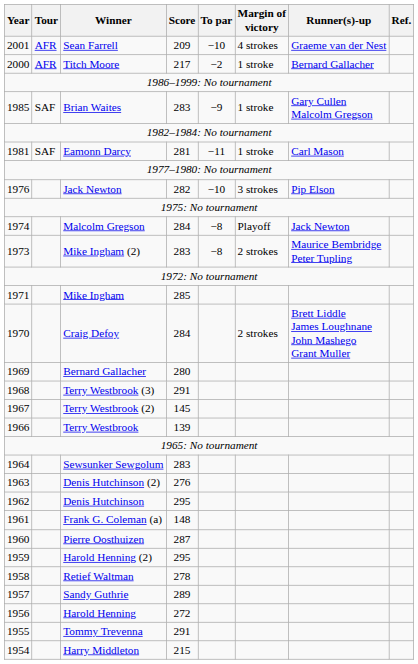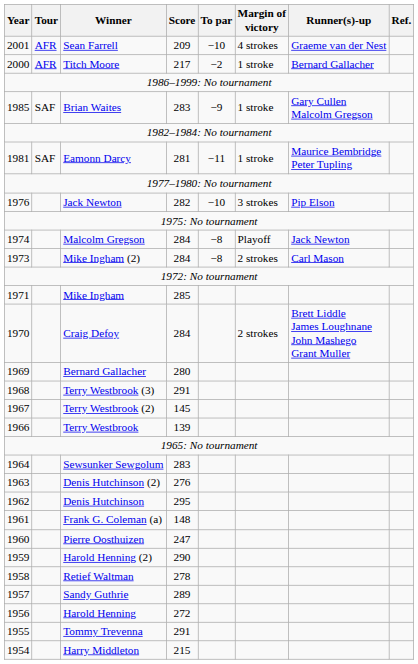 <table class=wikitable style="font-size:95%">
 <tr>
 <th>Year</th>
 <th>Tour</th>
 <th>Winner</th>
 <th>Score</th>
 <th>To par</th>
 <th>Margin of<br>victory</th>
 <th>Runner(s)-up</th>
 <th>Ref.</th>
 </tr>
 <tr>
 <td>2001</td>
 <td><a href='#'>AFR</a></td>
 <td> <a href='#'>Sean Farrell</a></td>
 <td align=center>209</td>
 <td align=center>−10</td>
 <td>4 strokes</td>
 <td> <a href='#'>Graeme van der Nest</a></td>
 <td></td>
 </tr>
 <tr>
 <td>2000</td>
 <td><a href='#'>AFR</a></td>
 <td> <a href='#'>Titch Moore</a></td>
 <td align=center>217</td>
 <td align=center>−2</td>
 <td>1 stroke</td>
 <td> <a href='#'>Bernard Gallacher</a></td>
 <td></td>
 </tr>
 <tr>
 <td colspan=8 align=center><em>1986–1999: No tournament</em></td>
 </tr>
 <tr>
 <td>1985</td>
 <td>SAF</td>
 <td> <a href='#'>Brian Waites</a></td>
 <td align=center>283</td>
 <td align=center>−9</td>
 <td>1 stroke</td>
 <td> <a href='#'>Gary Cullen</a><br> <a href='#'>Malcolm Gregson</a></td>
 <td></td>
 </tr>
 <tr>
 <td colspan=8 align=center><em>1982–1984: No tournament</em></td>
 </tr>
 <tr>
 <td>1981</td>
 <td>SAF</td>
 <td> <a href='#'>Eamonn Darcy</a></td>
 <td align=center>281</td>
 <td align=center>−11</td>
 <td>1 stroke</td>
-<td> <a href='#'>Carl Mason</a></td>
+<td> <a href='#'>Maurice Bembridge</a><br> <a href='#'>Peter Tupling</a></td>
 <td></td>
 </tr>
 <tr>
 <td colspan=8 align=center><em>1977–1980: No tournament</em></td>
 </tr>
 <tr>
 <td>1976</td>
 <td></td>
 <td> <a href='#'>Jack Newton</a></td>
 <td align=center>282</td>
 <td align=center>−10</td>
 <td>3 strokes</td>
 <td> <a href='#'>Pip Elson</a></td>
 <td></td>
 </tr>
 <tr>
 <td colspan=8 align=center><em>1975: No tournament</em></td>
 </tr>
 <tr>
 <td>1974</td>
 <td></td>
 <td> <a href='#'>Malcolm Gregson</a></td>
 <td align=center>284</td>
 <td align=center>−8</td>
 <td>Playoff</td>
 <td> <a href='#'>Jack Newton</a></td>
 <td></td>
 </tr>
 <tr>
 <td>1973</td>
 <td></td>
 <td> <a href='#'>Mike Ingham</a> (2)</td>
-<td align=center>283</td>
+<td align=center>284</td>
 <td align=center>−8</td>
 <td>2 strokes</td>
-<td> <a href='#'>Maurice Bembridge</a><br> <a href='#'>Peter Tupling</a></td>
+<td> <a href='#'>Carl Mason</a></td>
 <td></td>
 </tr>
 <tr>
 <td colspan=8 align=center><em>1972: No tournament</em></td>
 </tr>
 <tr>
 <td>1971</td>
 <td></td>
 <td> <a href='#'>Mike Ingham</a></td>
 <td align=center>285</td>
 <td align=center></td>
 <td></td>
 <td></td>
 <td></td>
 </tr>
 <tr>
 <td>1970</td>
 <td></td>
 <td> <a href='#'>Craig Defoy</a></td>
 <td align=center>284</td>
 <td align=center></td>
 <td>2 strokes</td>
 <td> <a href='#'>Brett Liddle</a><br> <a href='#'>James Loughnane</a><br> <a href='#'>John Mashego</a><br> <a href='#'>Grant Muller</a></td>
 <td></td>
 </tr>
 <tr>
 <td>1969</td>
 <td></td>
 <td> <a href='#'>Bernard Gallacher</a></td>
 <td align=center>280</td>
 <td align=center></td>
 <td></td>
 <td></td>
 <td></td>
 </tr>
 <tr>
 <td>1968</td>
 <td></td>
 <td> <a href='#'>Terry Westbrook</a> (3)</td>
 <td align=center>291</td>
 <td align=center></td>
 <td></td>
 <td></td>
 <td></td>
 </tr>
 <tr>
 <td>1967</td>
 <td></td>
 <td> <a href='#'>Terry Westbrook</a> (2)</td>
 <td align=center>145</td>
 <td align=center></td>
 <td></td>
 <td></td>
 <td></td>
 </tr>
 <tr>
 <td>1966</td>
 <td></td>
 <td> <a href='#'>Terry Westbrook</a></td>
 <td align=center>139</td>
 <td align=center></td>
 <td></td>
 <td></td>
 <td></td>
 </tr>
 <tr>
 <td colspan=8 align=center><em>1965: No tournament</em></td>
 </tr>
 <tr>
 <td>1964</td>
 <td></td>
 <td> <a href='#'>Sewsunker Sewgolum</a></td>
 <td align=center>283</td>
 <td align=center></td>
 <td></td>
 <td></td>
 <td></td>
 </tr>
 <tr>
 <td>1963</td>
 <td></td>
 <td> <a href='#'>Denis Hutchinson</a> (2)</td>
 <td align=center>276</td>
 <td align=center></td>
 <td></td>
 <td></td>
 <td></td>
 </tr>
 <tr>
 <td>1962</td>
 <td></td>
 <td> <a href='#'>Denis Hutchinson</a></td>
 <td align=center>295</td>
 <td align=center></td>
 <td></td>
 <td></td>
 <td></td>
 </tr>
 <tr>
 <td>1961</td>
 <td></td>
 <td> <a href='#'>Frank G. Coleman</a> (a)</td>
 <td align=center>148</td>
 <td align=center></td>
 <td></td>
 <td></td>
 <td></td>
 </tr>
 <tr>
 <td>1960</td>
 <td></td>
 <td> <a href='#'>Pierre Oosthuizen</a></td>
-<td align=center>287</td>
+<td align=center>247</td>
 <td align=center></td>
 <td></td>
 <td></td>
 <td></td>
 </tr>
 <tr>
 <td>1959</td>
 <td></td>
 <td> <a href='#'>Harold Henning</a> (2)</td>
-<td align=center>295</td>
+<td align=center>290</td>
 <td align=center></td>
 <td></td>
 <td></td>
 <td></td>
 </tr>
 <tr>
 <td>1958</td>
 <td></td>
 <td> <a href='#'>Retief Waltman</a></td>
 <td align=center>278</td>
 <td align=center></td>
 <td></td>
 <td></td>
 <td></td>
 </tr>
 <tr>
 <td>1957</td>
 <td></td>
 <td> <a href='#'>Sandy Guthrie</a></td>
 <td align=center>289</td>
 <td align=center></td>
 <td></td>
 <td></td>
 <td></td>
 </tr>
 <tr>
 <td>1956</td>
 <td></td>
 <td> <a href='#'>Harold Henning</a></td>
 <td align=center>272</td>
 <td align=center></td>
 <td></td>
 <td></td>
 <td></td>
 </tr>
 <tr>
 <td>1955</td>
 <td></td>
 <td> <a href='#'>Tommy Trevenna</a></td>
 <td align=center>291</td>
 <td align=center></td>
 <td></td>
 <td></td>
 <td></td>
 </tr>
 <tr>
 <td>1954</td>
 <td></td>
 <td> <a href='#'>Harry Middleton</a></td>
 <td align=center>215</td>
 <td align=center></td>
 <td></td>
 <td></td>
 <td></td>
 </tr>
 </table>
